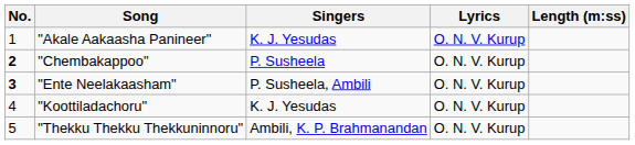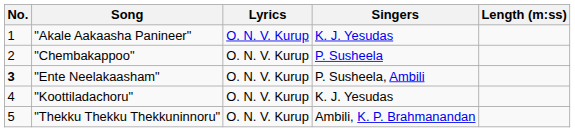 <table class="wikitable" style="font-size:95%;">
 <tr>
 <th>No.</th>
 <th>Song</th>
+<th>Lyrics</th>
 <th>Singers</th>
-<th>Lyrics</th>
 <th>Length (m:ss)</th>
 </tr>
 <tr>
 <td>1</td>
 <td>"Akale Aakaasha Panineer"</td>
+<td><a href='#'>O. N. V. Kurup</a></td>
 <td><a href='#'>K. J. Yesudas</a></td>
-<td><a href='#'>O. N. V. Kurup</a></td>
 <td></td>
 </tr>
 <tr>
-<td><strong>2</strong></td>
+<td>2</td>
 <td>"Chembakappoo"</td>
+<td>O. N. V. Kurup</td>
 <td><a href='#'>P. Susheela</a></td>
-<td>O. N. V. Kurup</td>
 <td></td>
 </tr>
 <tr>
 <td><strong>3</strong></td>
 <td>"Ente Neelakaasham"</td>
+<td>O. N. V. Kurup</td>
 <td>P. Susheela, <a href='#'>Ambili</a></td>
-<td>O. N. V. Kurup</td>
 <td></td>
 </tr>
 <tr>
 <td>4</td>
 <td>"Koottiladachoru"</td>
+<td>O. N. V. Kurup</td>
 <td>K. J. Yesudas</td>
-<td>O. N. V. Kurup</td>
 <td></td>
 </tr>
 <tr>
 <td>5</td>
 <td>"Thekku Thekku Thekkuninnoru"</td>
+<td>O. N. V. Kurup</td>
 <td>Ambili, <a href='#'>K. P. Brahmanandan</a></td>
-<td>O. N. V. Kurup</td>
 <td></td>
 </tr>
 </table>
